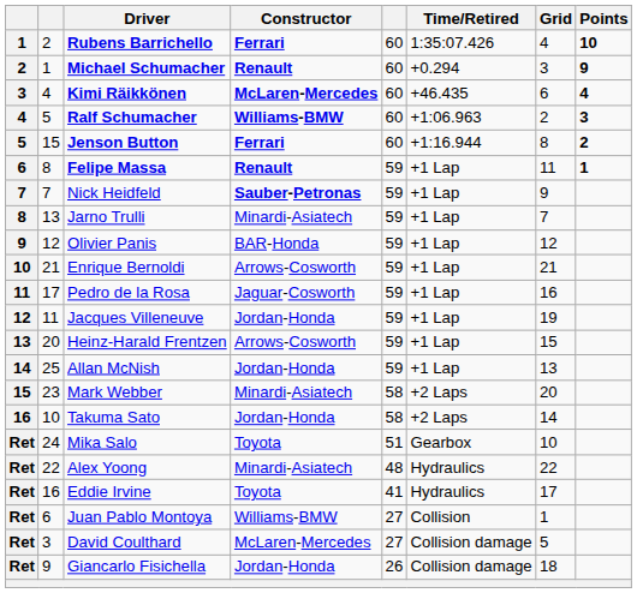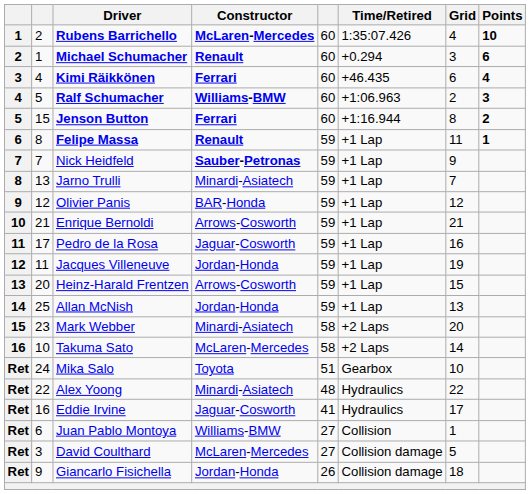 <table class="wikitable sortable" style="font-size: 85%;">
 <tr>
 <th></th>
 <th></th>
 <th>Driver</th>
 <th>Constructor</th>
 <th></th>
 <th>Time/Retired</th>
 <th>Grid</th>
 <th>Points</th>
 </tr>
 <tr>
 <th>1</th>
 <td>2</td>
 <td> <strong><a href='#'>Rubens Barrichello</a></strong></td>
-<td><strong><a href='#'>Ferrari</a></strong></td>
+<td><strong><a href='#'>McLaren</a>-<a href='#'>Mercedes</a></strong></td>
 <td>60</td>
 <td>1:35:07.426</td>
 <td>4</td>
 <td><strong>10</strong></td>
 </tr>
 <tr>
 <th>2</th>
 <td>1</td>
 <td> <strong><a href='#'>Michael Schumacher</a></strong></td>
 <td><strong><a href='#'>Renault</a></strong></td>
 <td>60</td>
 <td>+0.294</td>
 <td>3</td>
-<td><strong>9</strong></td>
+<td><strong>6</strong></td>
 </tr>
 <tr>
 <th>3</th>
 <td>4</td>
 <td> <strong><a href='#'>Kimi Räikkönen</a></strong></td>
-<td><strong><a href='#'>McLaren</a>-<a href='#'>Mercedes</a></strong></td>
+<td><strong><a href='#'>Ferrari</a></strong></td>
 <td>60</td>
 <td>+46.435</td>
 <td>6</td>
 <td><strong>4</strong></td>
 </tr>
 <tr>
 <th>4</th>
 <td>5</td>
 <td> <strong><a href='#'>Ralf Schumacher</a></strong></td>
 <td><strong><a href='#'>Williams</a>-<a href='#'>BMW</a></strong></td>
 <td>60</td>
 <td>+1:06.963</td>
 <td>2</td>
 <td><strong>3</strong></td>
 </tr>
 <tr>
 <th>5</th>
 <td>15</td>
 <td> <strong><a href='#'>Jenson Button</a></strong></td>
 <td><strong><a href='#'>Ferrari</a></strong></td>
 <td>60</td>
 <td>+1:16.944</td>
 <td>8</td>
 <td><strong>2</strong></td>
 </tr>
 <tr>
 <th>6</th>
 <td>8</td>
 <td> <strong><a href='#'>Felipe Massa</a></strong></td>
 <td><strong><a href='#'>Renault</a></strong></td>
 <td>59</td>
 <td>+1 Lap</td>
 <td>11</td>
 <td><strong>1</strong></td>
 </tr>
 <tr>
 <th>7</th>
 <td>7</td>
 <td> <a href='#'>Nick Heidfeld</a></td>
 <td><strong><a href='#'>Sauber</a>-<a href='#'>Petronas</a></strong></td>
 <td>59</td>
 <td>+1 Lap</td>
 <td>9</td>
 <td> </td>
 </tr>
 <tr>
 <th>8</th>
 <td>13</td>
 <td> <a href='#'>Jarno Trulli</a></td>
 <td><a href='#'>Minardi</a>-<a href='#'>Asiatech</a></td>
 <td>59</td>
 <td>+1 Lap</td>
 <td>7</td>
 <td> </td>
 </tr>
 <tr>
 <th>9</th>
 <td>12</td>
 <td> <a href='#'>Olivier Panis</a></td>
 <td><a href='#'>BAR</a>-<a href='#'>Honda</a></td>
 <td>59</td>
 <td>+1 Lap</td>
 <td>12</td>
 <td> </td>
 </tr>
 <tr>
 <th>10</th>
 <td>21</td>
 <td> <a href='#'>Enrique Bernoldi</a></td>
 <td><a href='#'>Arrows</a>-<a href='#'>Cosworth</a></td>
 <td>59</td>
 <td>+1 Lap</td>
 <td>21</td>
 <td> </td>
 </tr>
 <tr>
 <th>11</th>
 <td>17</td>
 <td> <a href='#'>Pedro de la Rosa</a></td>
 <td><a href='#'>Jaguar</a>-<a href='#'>Cosworth</a></td>
 <td>59</td>
 <td>+1 Lap</td>
 <td>16</td>
 <td> </td>
 </tr>
 <tr>
 <th>12</th>
 <td>11</td>
 <td> <a href='#'>Jacques Villeneuve</a></td>
 <td><a href='#'>Jordan</a>-<a href='#'>Honda</a></td>
 <td>59</td>
 <td>+1 Lap</td>
 <td>19</td>
 <td> </td>
 </tr>
 <tr>
 <th>13</th>
 <td>20</td>
 <td> <a href='#'>Heinz-Harald Frentzen</a></td>
 <td><a href='#'>Arrows</a>-<a href='#'>Cosworth</a></td>
 <td>59</td>
 <td>+1 Lap</td>
 <td>15</td>
 <td> </td>
 </tr>
 <tr>
 <th>14</th>
 <td>25</td>
 <td> <a href='#'>Allan McNish</a></td>
 <td><a href='#'>Jordan</a>-<a href='#'>Honda</a></td>
 <td>59</td>
 <td>+1 Lap</td>
 <td>13</td>
 <td> </td>
 </tr>
 <tr>
 <th>15</th>
 <td>23</td>
 <td> <a href='#'>Mark Webber</a></td>
 <td><a href='#'>Minardi</a>-<a href='#'>Asiatech</a></td>
 <td>58</td>
 <td>+2 Laps</td>
 <td>20</td>
 <td> </td>
 </tr>
 <tr>
 <th>16</th>
 <td>10</td>
 <td> <a href='#'>Takuma Sato</a></td>
-<td><a href='#'>Jordan</a>-<a href='#'>Honda</a></td>
+<td><a href='#'>McLaren</a>-<a href='#'>Mercedes</a></td>
 <td>58</td>
 <td>+2 Laps</td>
 <td>14</td>
 <td> </td>
 </tr>
 <tr>
 <th>Ret</th>
 <td>24</td>
 <td> <a href='#'>Mika Salo</a></td>
 <td><a href='#'>Toyota</a></td>
 <td>51</td>
 <td>Gearbox</td>
 <td>10</td>
 <td> </td>
 </tr>
 <tr>
 <th>Ret</th>
 <td>22</td>
 <td> <a href='#'>Alex Yoong</a></td>
 <td><a href='#'>Minardi</a>-<a href='#'>Asiatech</a></td>
 <td>48</td>
 <td>Hydraulics</td>
 <td>22</td>
 <td> </td>
 </tr>
 <tr>
 <th>Ret</th>
 <td>16</td>
 <td> <a href='#'>Eddie Irvine</a></td>
-<td><a href='#'>Toyota</a></td>
+<td><a href='#'>Jaguar</a>-<a href='#'>Cosworth</a></td>
 <td>41</td>
 <td>Hydraulics</td>
 <td>17</td>
 <td> </td>
 </tr>
 <tr>
 <th>Ret</th>
 <td>6</td>
 <td> <a href='#'>Juan Pablo Montoya</a></td>
 <td><a href='#'>Williams</a>-<a href='#'>BMW</a></td>
 <td>27</td>
 <td>Collision</td>
 <td>1</td>
 <td> </td>
 </tr>
 <tr>
 <th>Ret</th>
 <td>3</td>
 <td> <a href='#'>David Coulthard</a></td>
 <td><a href='#'>McLaren</a>-<a href='#'>Mercedes</a></td>
 <td>27</td>
 <td>Collision damage</td>
 <td>5</td>
 <td> </td>
 </tr>
 <tr>
 <th>Ret</th>
 <td>9</td>
 <td> <a href='#'>Giancarlo Fisichella</a></td>
 <td><a href='#'>Jordan</a>-<a href='#'>Honda</a></td>
 <td>26</td>
 <td>Collision damage</td>
 <td>18</td>
 <td> </td>
 </tr>
 <tr>
 <th colspan="8"></th>
 </tr>
 </table>
